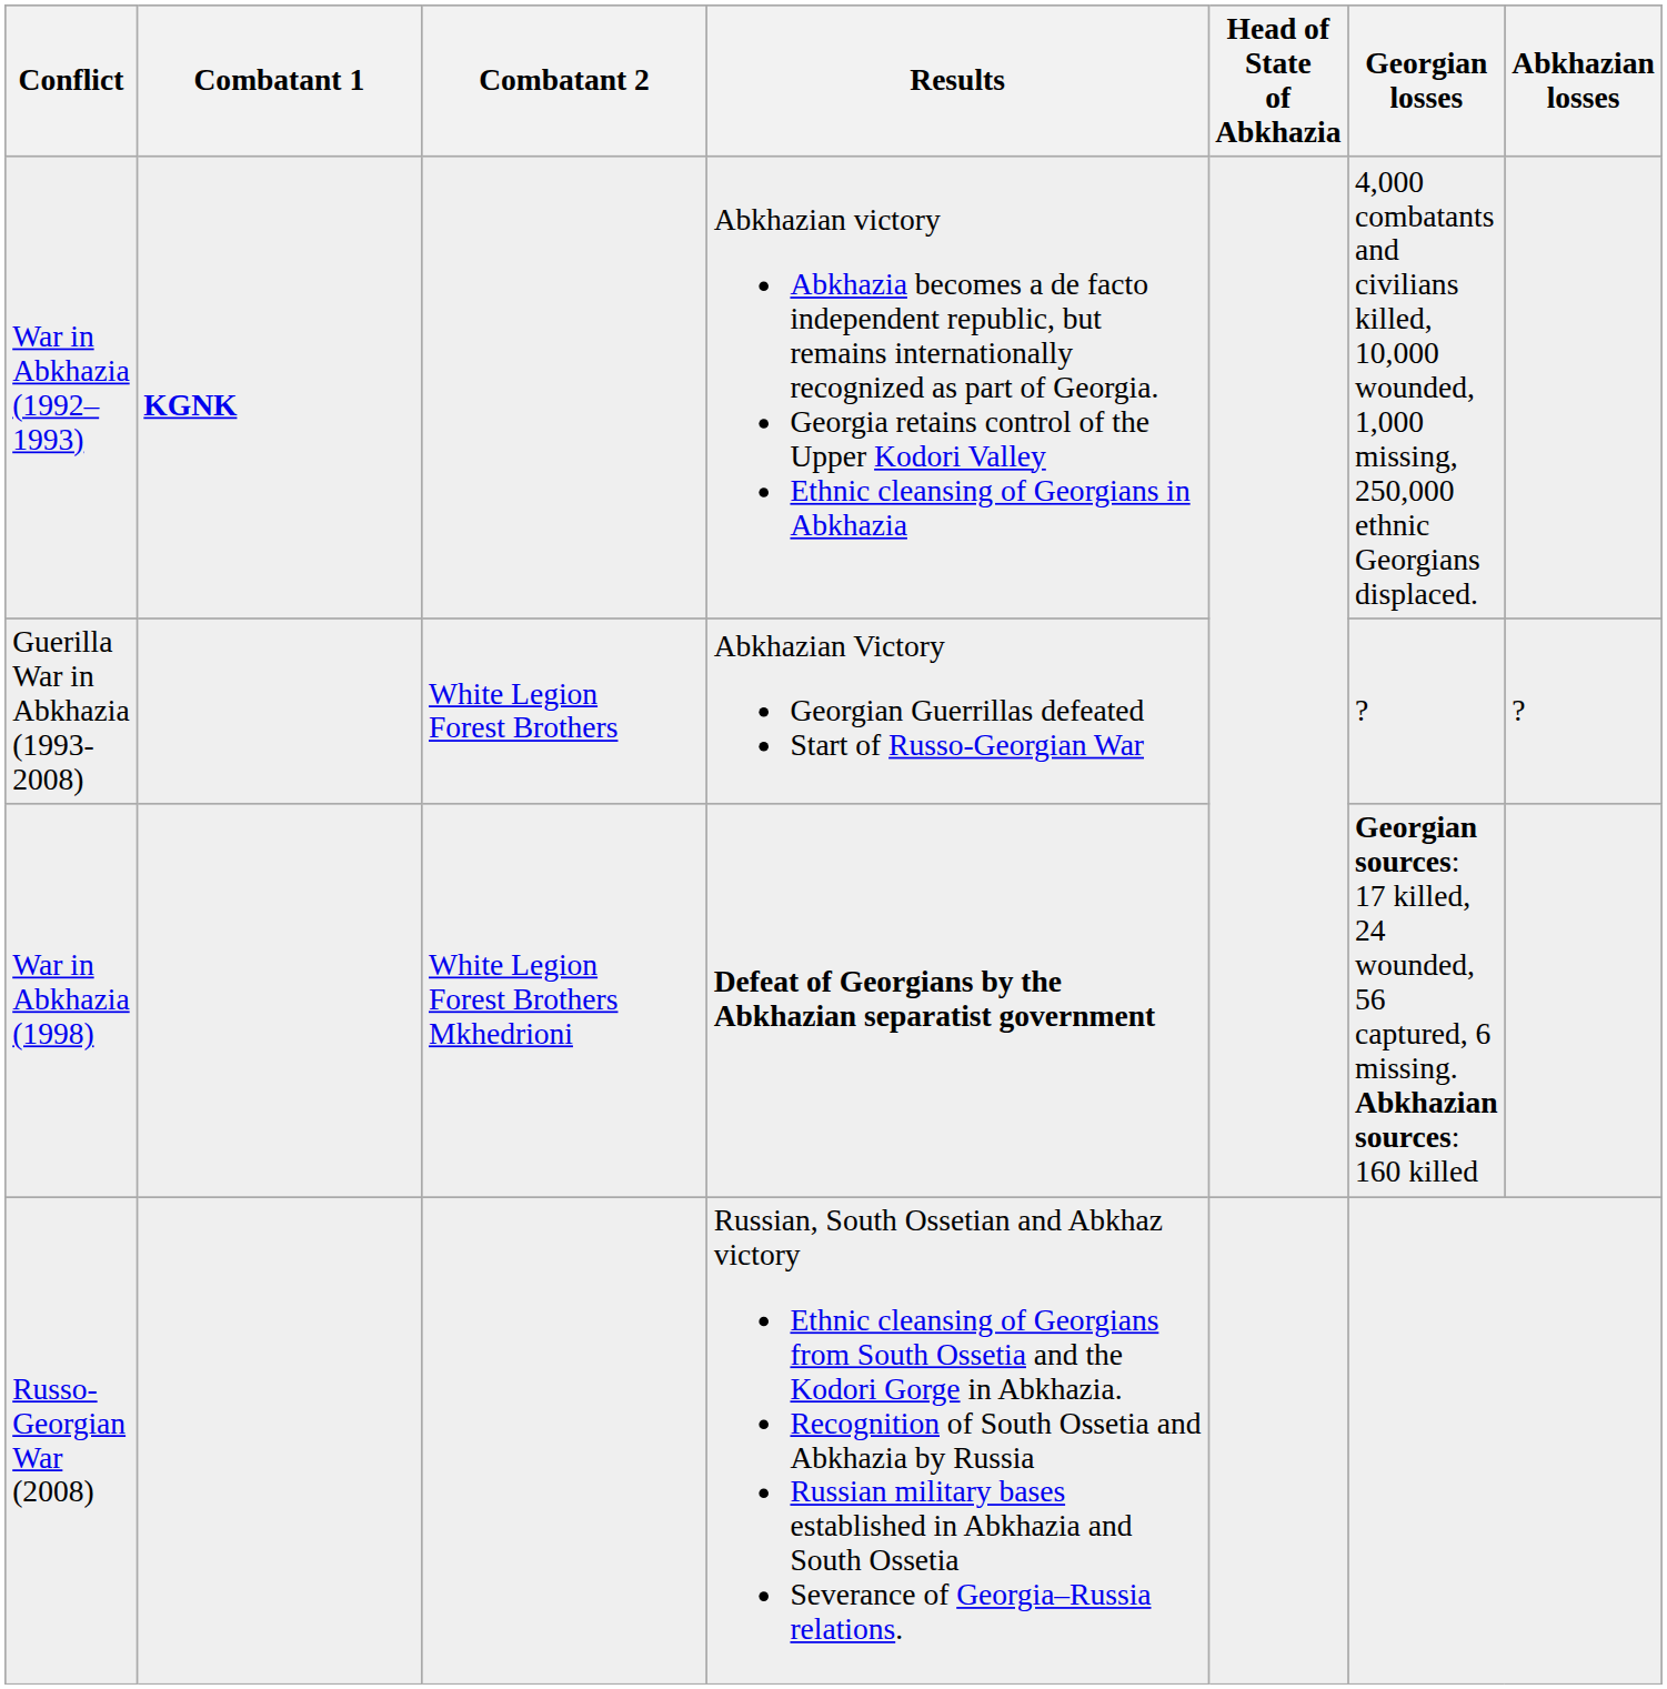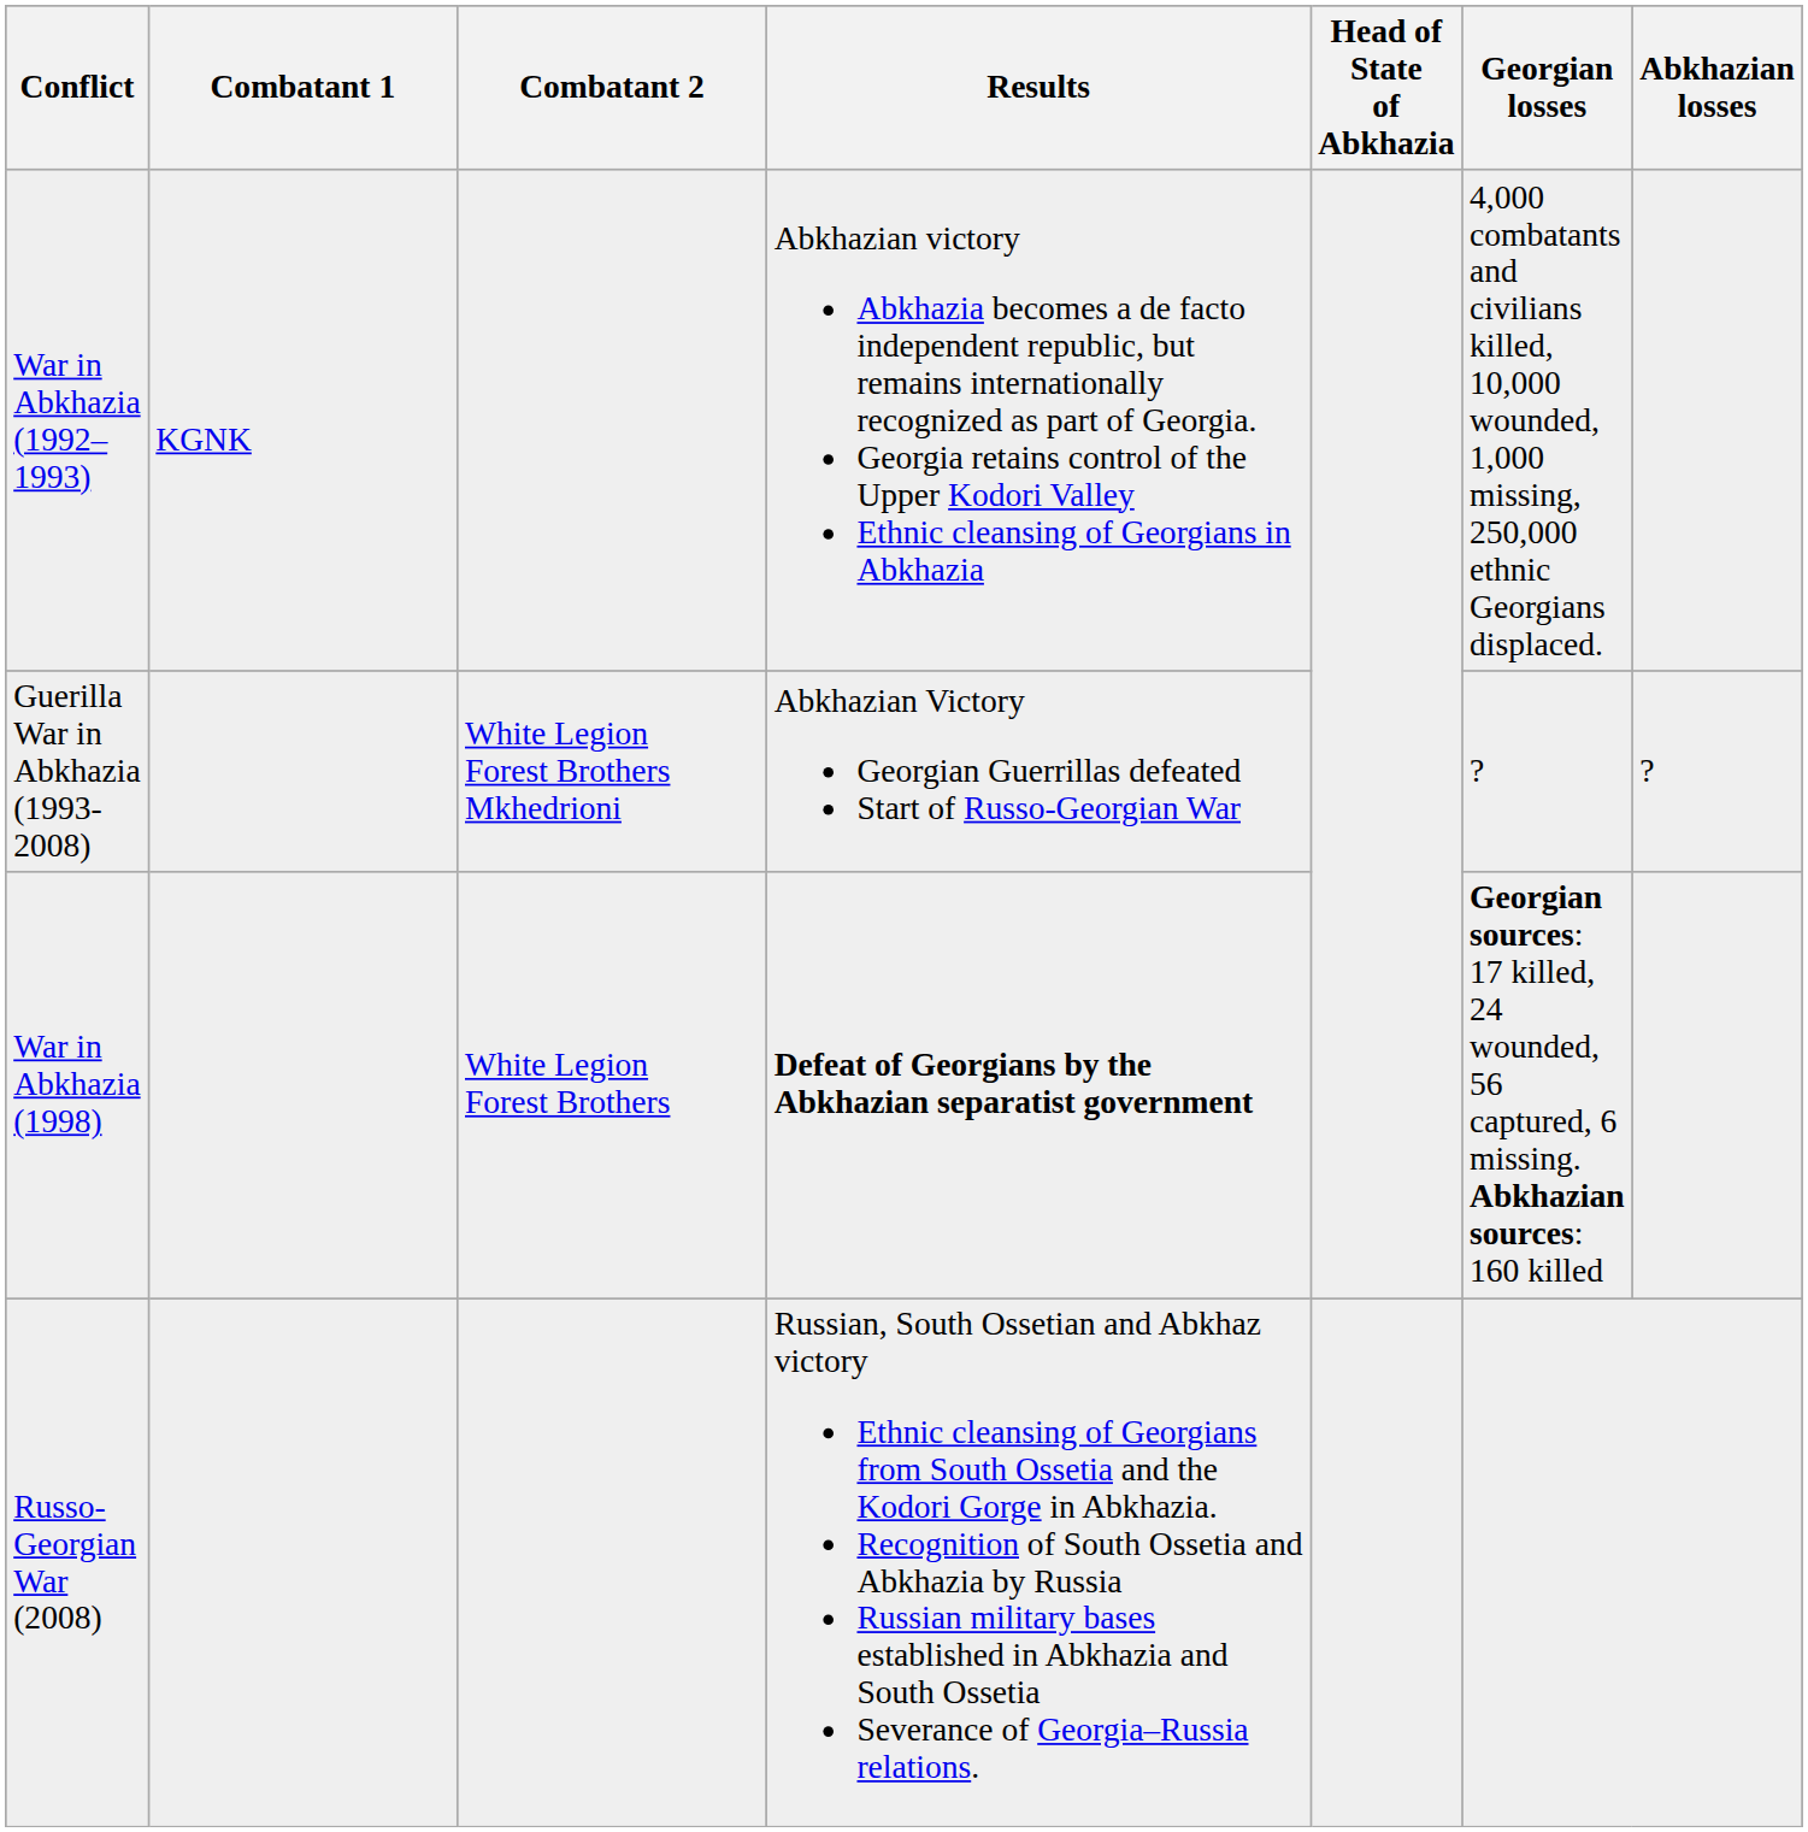 <table class="wikitable">
 <tr>
 <th>Conflict</th>
 <th width=155px>Combatant 1</th>
 <th width=155px>Combatant 2</th>
 <th width=280px>Results</th>
 <th width=>Head of State<br>of Abkhazia</th>
 <th>Georgian losses</th>
 <th width="">Abkhazian losses</th>
 </tr>
 <tr>
 <td style="background:#efefef"><a href='#'>War in Abkhazia (1992–1993)</a></td>
-<td style="background:#efefef"><strong><br> <a href='#'>KGNK</a><br></strong></td>
+<td style="background:#efefef"><br> <a href='#'>KGNK</a><br></td>
 <td style="background:#efefef"></td>
 <td style="background:#efefef">Abkhazian victory<br><ul><li><a href='#'>Abkhazia</a> becomes a de facto independent republic, but remains internationally recognized as part of Georgia.</li><li>Georgia retains control of the Upper <a href='#'>Kodori Valley</a></li><li><a href='#'>Ethnic cleansing of Georgians in Abkhazia</a></li></ul></td>
 <td rowspan="3" style="background:#efefef"></td>
 <td style="background:#efefef">4,000 combatants and civilians killed, 10,000 wounded,<br>1,000 missing, 250,000 ethnic Georgians displaced.</td>
 <td style="background:#efefef"></td>
 </tr>
 <tr>
 <td style="background:#efefef">Guerilla War in Abkhazia<br>(1993-2008)</td>
 <td style="background:#efefef"></td>
-<td style="background:#efefef"> <a href='#'>White Legion</a><br> <a href='#'>Forest Brothers</a></td>
+<td style="background:#efefef"> <a href='#'>White Legion</a><br> <a href='#'>Forest Brothers</a><br><a href='#'>Mkhedrioni</a></td>
 <td style="background:#efefef">Abkhazian Victory<br><ul><li>Georgian Guerrillas defeated</li><li>Start of <a href='#'>Russo-Georgian War</a></li></ul></td>
 <td style="background:#efefef">?</td>
 <td style="background:#efefef">?</td>
 </tr>
 <tr>
 <td style="background:#efefef"><a href='#'>War in Abkhazia (1998)</a></td>
 <td style="background:#efefef"></td>
-<td style="background:#efefef"> <a href='#'>White Legion</a><br> <a href='#'>Forest Brothers</a><br><a href='#'>Mkhedrioni</a></td>
+<td style="background:#efefef"> <a href='#'>White Legion</a><br> <a href='#'>Forest Brothers</a></td>
 <td style="background:#efefef"><strong>Defeat of Georgians by the Abkhazian separatist government</strong></td>
 <td style="background:#efefef"><strong>Georgian sources</strong>:<br>17 killed, 24 wounded, 56 captured, 6 missing.<br><strong>Abkhazian sources</strong>:<br>160 killed</td>
 <td style="background:#efefef"></td>
 </tr>
 <tr>
 <td style="background:#efefef"><a href='#'>Russo-Georgian War</a> (2008)</td>
 <td style="background:#efefef"><br><br></td>
 <td style="background:#efefef"></td>
 <td style="background:#efefef">Russian, South Ossetian and Abkhaz victory<br><ul><li><a href='#'>Ethnic cleansing of Georgians from South Ossetia</a> and the <a href='#'>Kodori Gorge</a> in Abkhazia.</li><li><a href='#'>Recognition</a> of South Ossetia and Abkhazia by Russia</li><li><a href='#'>Russian military bases</a> established in Abkhazia and South Ossetia</li><li>Severance of <a href='#'>Georgia–Russia relations</a>.</li></ul></td>
 <td rowspan="1" style="background:#efefef"></td>
 <td style="background:#efefef" colspan="2"></td>
 </tr>
 </table>
